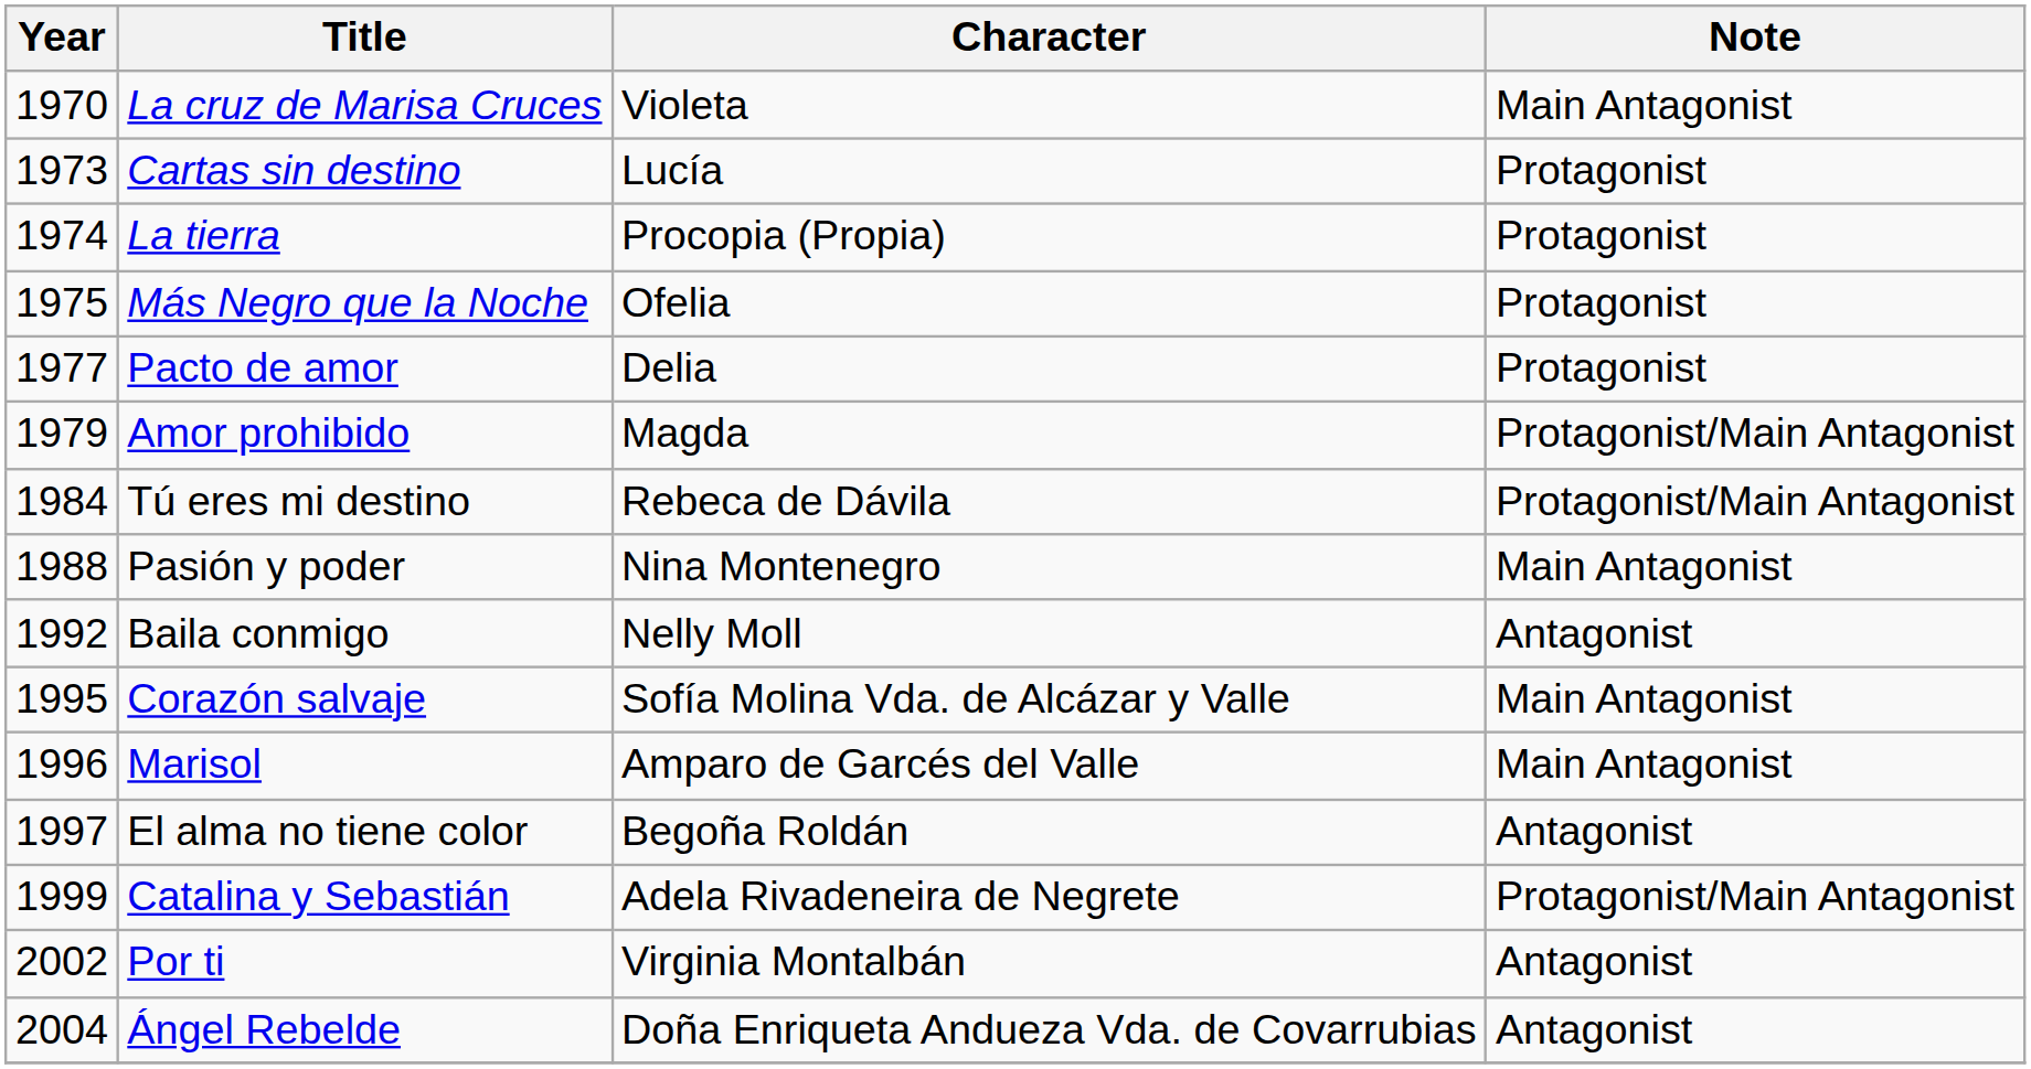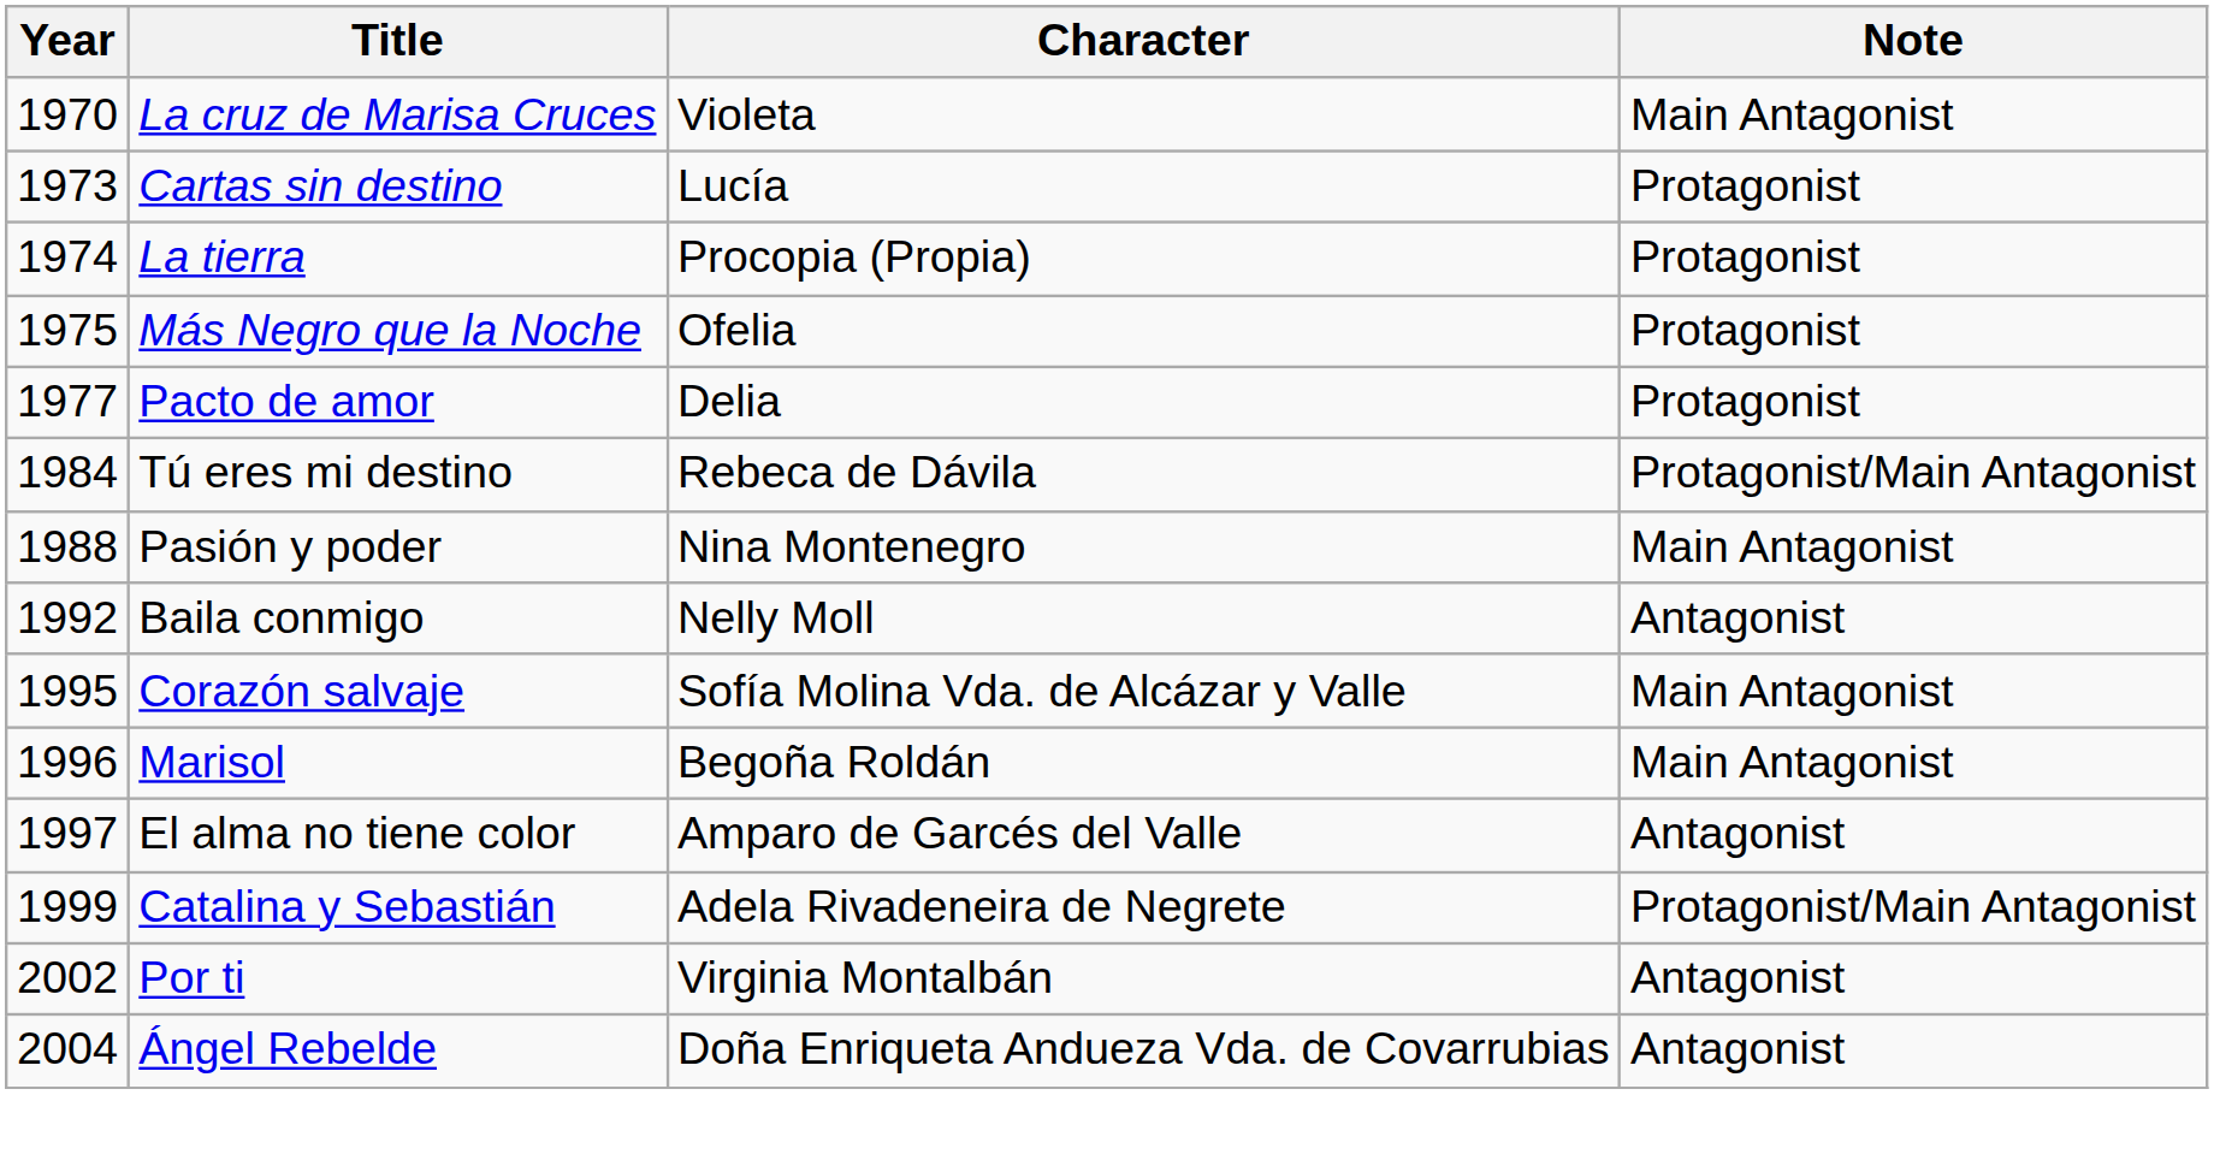 <table class="wikitable">
 <tr>
 <th>Year</th>
 <th>Title</th>
 <th>Character</th>
 <th>Note</th>
 </tr>
 <tr>
 <td>1970</td>
 <td><em><a href='#'>La cruz de Marisa Cruces</a></em></td>
 <td>Violeta</td>
 <td>Main Antagonist</td>
 </tr>
 <tr>
 <td>1973</td>
 <td><em><a href='#'>Cartas sin destino</a></em></td>
 <td>Lucía</td>
 <td>Protagonist</td>
 </tr>
 <tr>
 <td>1974</td>
 <td><em><a href='#'>La tierra</a></em></td>
 <td>Procopia (Propia)</td>
 <td>Protagonist</td>
 </tr>
 <tr>
 <td>1975</td>
 <td><em><a href='#'>Más Negro que la Noche</a></td>
 <td>Ofelia</td>
 <td>Protagonist</td>
 </tr>
 <tr>
 <td>1977</td>
 <td></em><a href='#'>Pacto de amor</a><em></td>
 <td>Delia</td>
 <td>Protagonist</td>
 </tr>
 <tr>
-<td>1979</td>
-<td></em><a href='#'>Amor prohibido</a><em></td>
-<td>Magda</td>
-<td>Protagonist/Main Antagonist</td>
-</tr>
-<tr>
 <td>1984</td>
 <td></em>Tú eres mi destino<em></td>
 <td>Rebeca de Dávila</td>
 <td>Protagonist/Main Antagonist</td>
 </tr>
 <tr>
 <td>1988</td>
 <td></em>Pasión y poder<em></td>
 <td>Nina Montenegro</td>
 <td>Main Antagonist</td>
 </tr>
 <tr>
 <td>1992</td>
 <td></em>Baila conmigo<em></td>
 <td>Nelly Moll</td>
 <td>Antagonist</td>
 </tr>
 <tr>
 <td>1995</td>
 <td></em><a href='#'>Corazón salvaje</a><em></td>
 <td>Sofía Molina Vda. de Alcázar y Valle</td>
 <td>Main Antagonist</td>
 </tr>
 <tr>
 <td>1996</td>
 <td></em><a href='#'>Marisol</a><em></td>
-<td>Amparo de Garcés del Valle</td>
+<td>Begoña Roldán</td>
 <td>Main Antagonist</td>
 </tr>
 <tr>
 <td>1997</td>
 <td></em>El alma no tiene color<em></td>
-<td>Begoña Roldán</td>
+<td>Amparo de Garcés del Valle</td>
 <td>Antagonist</td>
 </tr>
 <tr>
 <td>1999</td>
 <td></em><a href='#'>Catalina y Sebastián</a><em></td>
 <td>Adela Rivadeneira de Negrete</td>
 <td>Protagonist/Main Antagonist</td>
 </tr>
 <tr>
 <td>2002</td>
 <td></em> <a href='#'>Por ti</a><em></td>
 <td>Virginia Montalbán</td>
 <td>Antagonist</td>
 </tr>
 <tr>
 <td>2004</td>
 <td></em><a href='#'>Ángel Rebelde</a><em></td>
 <td>Doña Enriqueta Andueza Vda. de Covarrubias</td>
 <td>Antagonist</td>
 </tr>
 <tr>
 </tr>
 </table>
